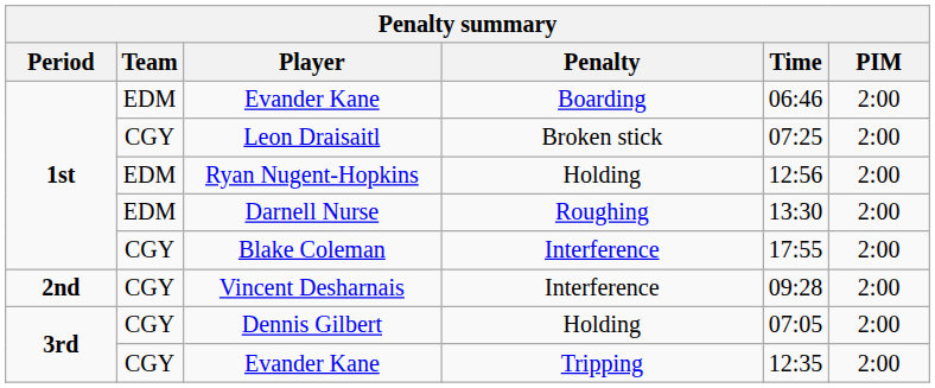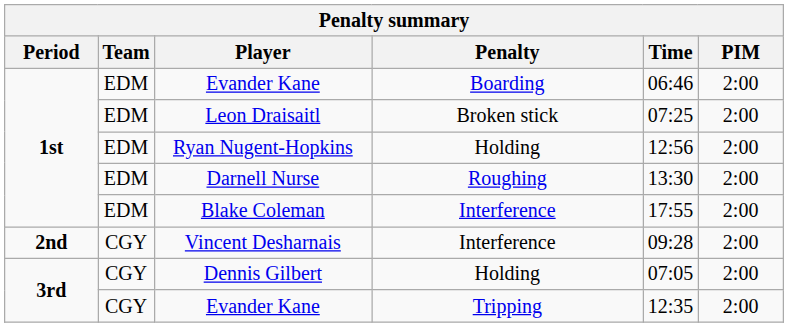 <table style="width:100%;" class="wikitable">
 <tr>
 <th colspan=6>Penalty summary</th>
 </tr>
 <tr>
 <th style="width:12%;">Period</th>
 <th style="width:7%;">Team</th>
 <th style="width:28%;">Player</th>
 <th style="width:35%;">Penalty</th>
 <th style="width:7%;">Time</th>
 <th style="width:11%;">PIM</th>
 </tr>
 <tr>
 <td style="text-align:center;" rowspan=5><strong>1st</strong></td>
 <td align=center>EDM</td>
 <td align=center><a href='#'>Evander Kane</a></td>
 <td align=center><a href='#'>Boarding</a></td>
 <td align=center>06:46</td>
 <td align=center>2:00</td>
 </tr>
 <tr>
-<td align=center>CGY</td>
+<td align=center>EDM</td>
 <td align=center><a href='#'>Leon Draisaitl</a></td>
 <td align=center>Broken stick</td>
 <td align=center>07:25</td>
 <td align=center>2:00</td>
 </tr>
 <tr>
 <td align=center>EDM</td>
 <td align=center><a href='#'>Ryan Nugent-Hopkins</a></td>
 <td align=center>Holding</td>
 <td align=center>12:56</td>
 <td align=center>2:00</td>
 </tr>
 <tr>
 <td align=center>EDM</td>
 <td align=center><a href='#'>Darnell Nurse</a></td>
 <td align=center><a href='#'>Roughing</a></td>
 <td align=center>13:30</td>
 <td align=center>2:00</td>
 </tr>
 <tr>
-<td align=center>CGY</td>
+<td align=center>EDM</td>
 <td align=center><a href='#'>Blake Coleman</a></td>
 <td align=center><a href='#'>Interference</a></td>
 <td align=center>17:55</td>
 <td align=center>2:00</td>
 </tr>
 <tr>
 <td style="text-align:center;"><strong>2nd</strong></td>
 <td align=center>CGY</td>
 <td align=center><a href='#'>Vincent Desharnais</a></td>
 <td align=center>Interference</td>
 <td align=center>09:28</td>
 <td align=center>2:00</td>
 </tr>
 <tr>
 <td style="text-align:center;" rowspan=2><strong>3rd</strong></td>
 <td align=center>CGY</td>
 <td align=center><a href='#'>Dennis Gilbert</a></td>
 <td align=center>Holding</td>
 <td align=center>07:05</td>
 <td align=center>2:00</td>
 </tr>
 <tr>
 <td align=center>CGY</td>
 <td align=center><a href='#'>Evander Kane</a></td>
 <td align=center><a href='#'>Tripping</a></td>
 <td align=center>12:35</td>
 <td align=center>2:00</td>
 </tr>
 </table>
